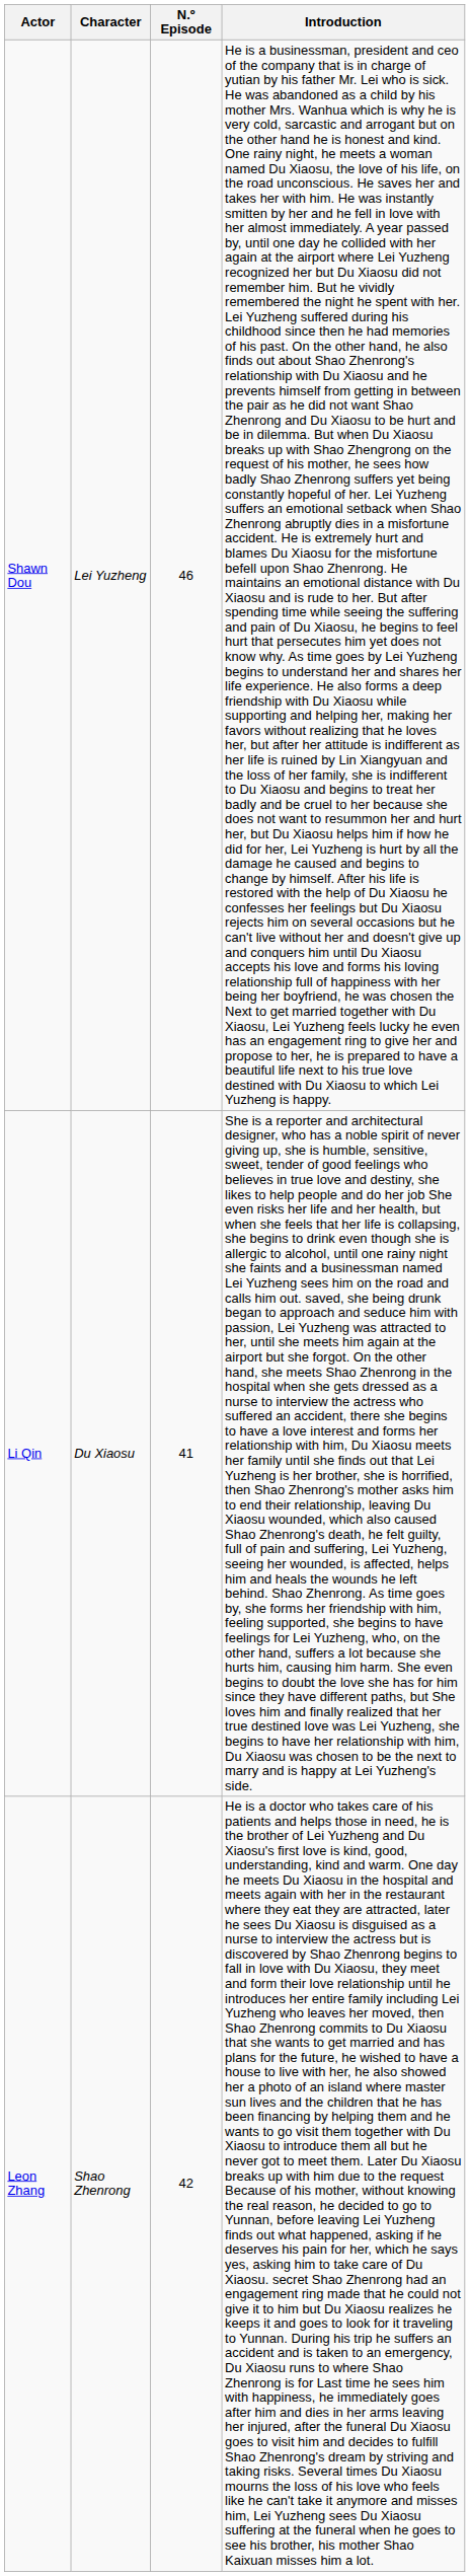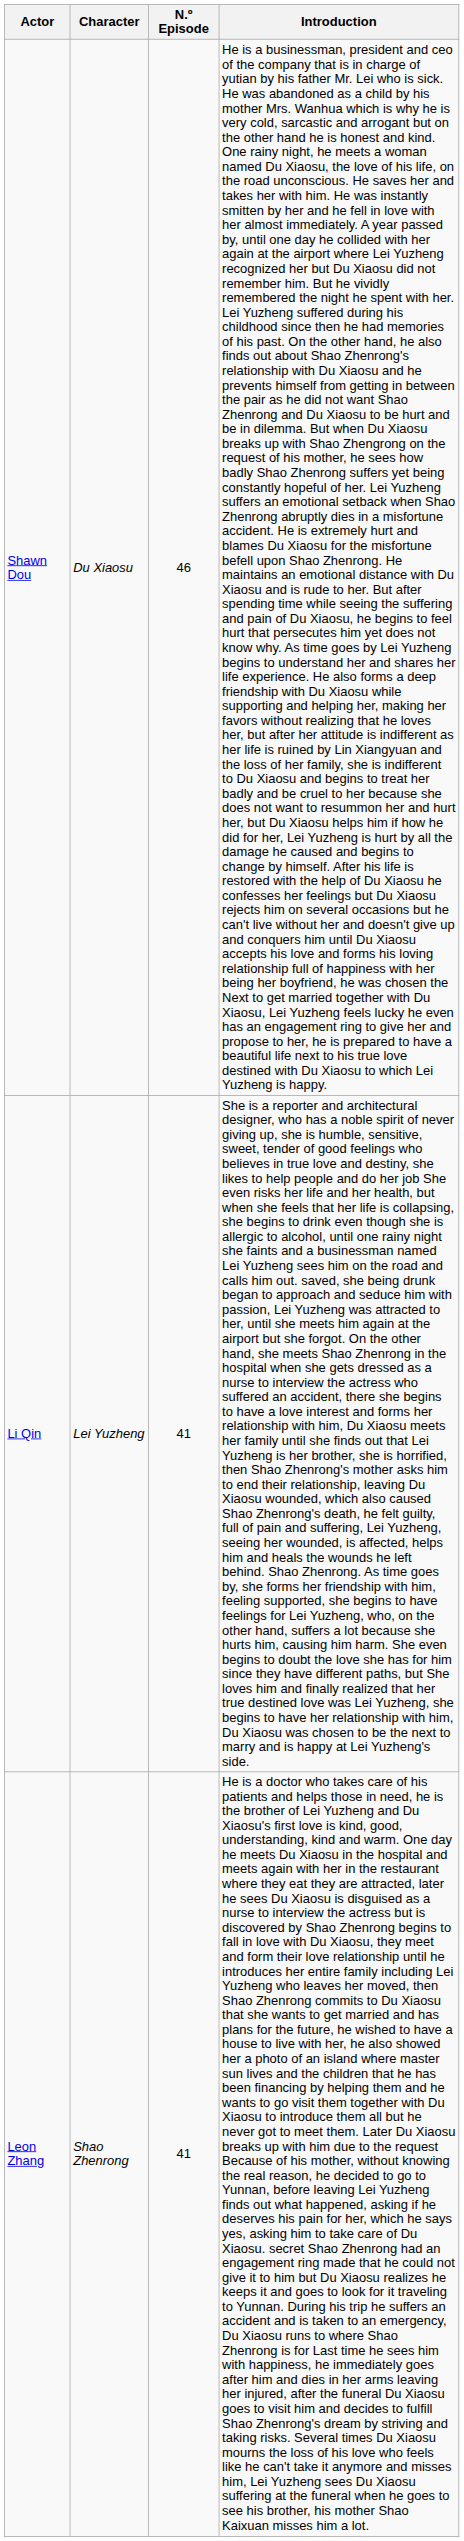 <table class="wikitable" width=90%>
 <tr>
 <th style="background-color: " width="11%">Actor</th>
 <th style="background-color: " width="8%">Character</th>
 <th style="background: " width="10%">N.º Episode</th>
 <th style="background-color: " width="40%">Introduction</th>
 </tr>
 <tr>
 <td><a href='#'>Shawn Dou</a></td>
-<td><em>Lei Yuzheng</em></td>
+<td><em>Du Xiaosu</em></td>
 <td rowspan="1" align="center">46</td>
 <td>He is a businessman, president and ceo of the company that is in charge of yutian by his father Mr. Lei who is sick. He was abandoned as a child by his mother Mrs. Wanhua which is why he is very cold, sarcastic and arrogant but on the other  hand he is honest and kind. One rainy night, he meets a woman named Du Xiaosu, the love of his life, on the road unconscious. He saves her and takes her with him. He was instantly smitten by her and he fell in love with her almost immediately. A year passed by, until one day he collided with her again at the airport where Lei Yuzheng recognized her but Du Xiaosu did not remember him. But he vividly remembered the night he spent with her. Lei Yuzheng suffered during his childhood since then he had memories of his past. On the other hand, he also finds out about Shao Zhenrong's relationship with Du Xiaosu and he prevents himself from getting in between the pair as he did not want Shao Zhenrong and Du Xiaosu to be hurt and be in dilemma. But when Du Xiaosu breaks up with Shao Zhengrong on the request of his mother, he sees how badly Shao Zhenrong suffers yet being constantly hopeful of her. Lei Yuzheng suffers an emotional setback when Shao Zhenrong abruptly dies in a misfortune accident. He is extremely hurt and blames Du Xiaosu for the misfortune befell upon Shao Zhenrong. He maintains an emotional distance with Du Xiaosu and is rude to her. But after spending time while seeing the suffering and pain of Du Xiaosu, he begins to feel hurt that persecutes him yet does not know why. As time goes by Lei Yuzheng begins to understand her and shares her life experience. He also forms a deep friendship with Du Xiaosu while supporting and helping her, making her favors without realizing that he loves her, but after her attitude is indifferent as her life is ruined by Lin Xiangyuan and the loss of her family, she is indifferent to Du Xiaosu and begins to treat her badly and be cruel to her because she does not want to resummon her and hurt her, but Du Xiaosu helps him if how he did for her, Lei Yuzheng is hurt by all the damage he caused and begins to change by himself. After his life is restored with the help of Du Xiaosu he confesses her feelings but Du Xiaosu rejects him on several occasions but he can't live without her and doesn't give up and conquers him until Du Xiaosu accepts his love and forms his loving relationship full of happiness with her being her boyfriend, he was chosen the Next to get married together with Du Xiaosu, Lei Yuzheng feels lucky he even has an engagement ring to give her and propose to her, he is prepared to have a beautiful life next to his true love destined with Du Xiaosu to which Lei Yuzheng is happy.</td>
 </tr>
 <tr>
 <td><a href='#'>Li Qin</a></td>
-<td><em>Du Xiaosu</em></td>
+<td><em>Lei Yuzheng</em></td>
 <td rowspan="1" align="center">41</td>
 <td>She is a reporter and architectural designer, who has a noble spirit of never giving up, she is humble, sensitive, sweet, tender of good feelings who believes in true love and destiny, she likes to help people and do her job She even risks her life and her health, but when she feels that her life is collapsing, she begins to drink even though she is allergic to alcohol, until one rainy night she faints and a businessman named Lei Yuzheng sees him on the road and calls him out. saved, she being drunk began to approach and seduce him with passion, Lei Yuzheng was attracted to her, until she meets him again at the airport but she forgot. On the other hand, she meets Shao Zhenrong in the hospital when she gets dressed as a nurse to interview the actress who suffered an accident, there she begins to have a love interest and forms her relationship with him, Du Xiaosu meets her family until she finds out that Lei Yuzheng is her brother, she is horrified, then Shao Zhenrong's mother asks him to end their relationship, leaving Du Xiaosu wounded, which also caused Shao Zhenrong's death, he felt guilty, full of pain and suffering, Lei Yuzheng, seeing her wounded, is affected, helps him and heals the wounds he left behind. Shao Zhenrong. As time goes by, she forms her friendship with him, feeling supported, she begins to have feelings for Lei Yuzheng, who, on the other hand, suffers a lot because she hurts him, causing him harm. She even begins to doubt the love she has for him since they have different paths, but She loves him and finally realized that her true destined love was Lei Yuzheng, she begins to have her relationship with him, Du Xiaosu was chosen to be the next to marry and is happy at Lei Yuzheng's side.</td>
 </tr>
 <tr>
 <td><a href='#'>Leon Zhang</a></td>
 <td><em>Shao Zhenrong</em></td>
-<td rowspan="1" align="center">42</td>
+<td rowspan="1" align="center">41</td>
 <td>He is a doctor who takes care of his patients and helps those in need, he is the brother of Lei Yuzheng and Du Xiaosu's first love is kind, good, understanding, kind and warm. One day he meets Du Xiaosu in the hospital and meets again with her in the restaurant where they eat they are attracted, later he sees Du Xiaosu is disguised as a nurse to interview the actress but is discovered by Shao Zhenrong begins to fall in love with Du Xiaosu, they meet and form their love relationship until he introduces her entire family including Lei Yuzheng who leaves her moved, then Shao Zhenrong commits to Du Xiaosu that she wants to get married and has plans for the future, he wished to have a house to live with her, he also showed her a photo of an island where master sun lives and the children that he has been financing by helping them and he wants to go visit them together with Du Xiaosu to introduce them all but he never got to meet them. Later Du Xiaosu breaks up with him due to the request Because of his mother, without knowing the real reason, he decided to go to Yunnan, before leaving Lei Yuzheng finds out what happened, asking if he deserves his pain for her, which he says yes, asking him to take care of Du Xiaosu. secret Shao Zhenrong had an engagement ring made that he could not give it to him but Du Xiaosu realizes he keeps it and goes to look for it traveling to Yunnan. During his trip he suffers an accident and is taken to an emergency, Du Xiaosu runs to where Shao Zhenrong is for Last time he sees him with happiness, he immediately goes after him and dies in her arms leaving her injured, after the funeral Du Xiaosu goes to visit him and decides to fulfill Shao Zhenrong's dream by striving and taking risks. Several times Du Xiaosu mourns the loss of his love who feels like he can't take it anymore and misses him, Lei Yuzheng sees Du Xiaosu suffering at the funeral when he goes to see his brother, his mother Shao Kaixuan misses him a lot.</td>
 </tr>
 </table>
